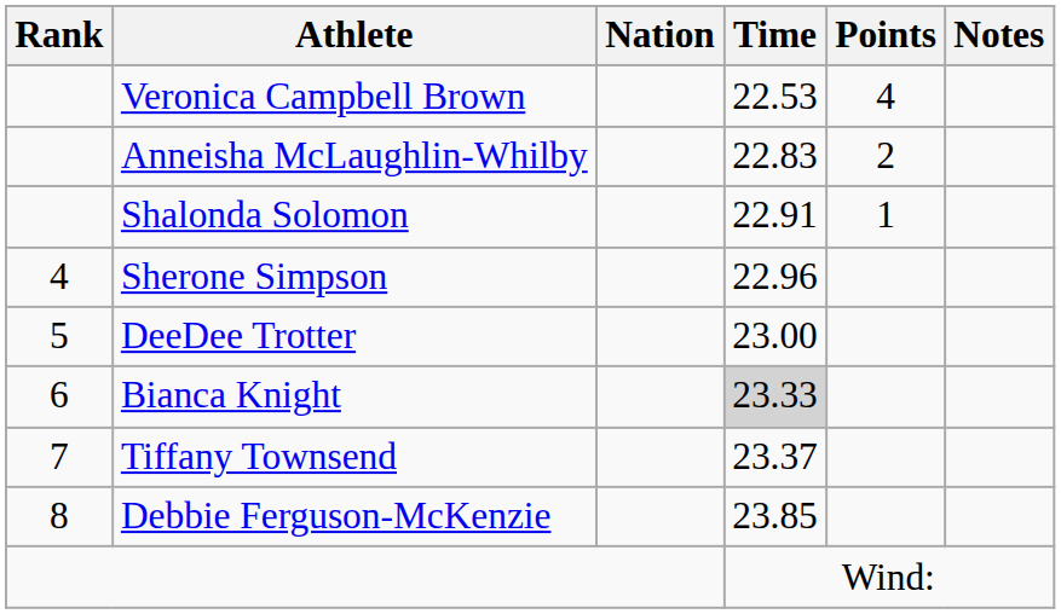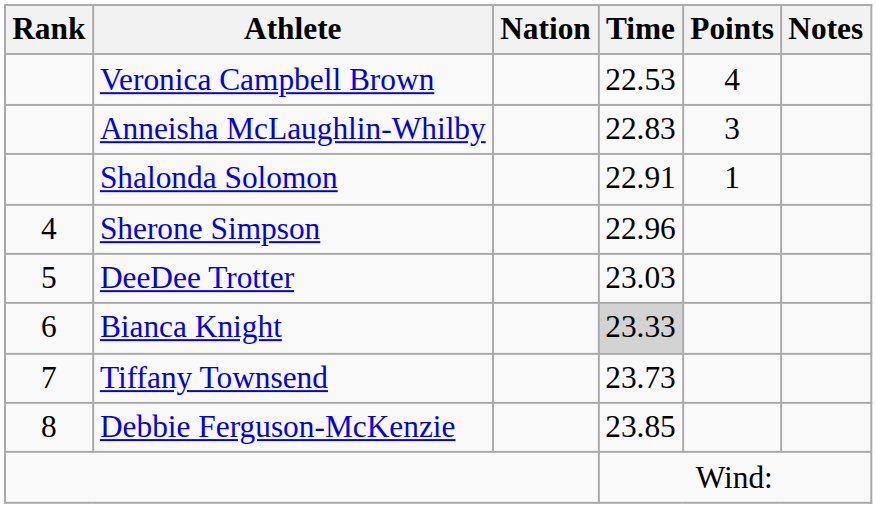 <table class="wikitable mw-datatable sortable" style="text-align:center;">
 <tr>
 <th>Rank</th>
 <th>Athlete</th>
 <th>Nation</th>
 <th>Time</th>
 <th>Points</th>
 <th>Notes</th>
 </tr>
 <tr>
 <td></td>
 <td align=left><a href='#'>Veronica Campbell Brown</a></td>
 <td align=left></td>
 <td>22.53</td>
 <td>4</td>
 <td></td>
 </tr>
 <tr>
 <td></td>
 <td align=left><a href='#'>Anneisha McLaughlin-Whilby</a></td>
 <td align=left></td>
 <td>22.83</td>
-<td>2</td>
+<td>3</td>
 <td></td>
 </tr>
 <tr>
 <td></td>
 <td align=left><a href='#'>Shalonda Solomon</a></td>
 <td align=left></td>
 <td>22.91</td>
 <td>1</td>
 <td></td>
 </tr>
 <tr>
 <td>4</td>
 <td align=left><a href='#'>Sherone Simpson</a></td>
 <td align=left></td>
 <td>22.96</td>
 <td></td>
 <td></td>
 </tr>
 <tr>
 <td>5</td>
 <td align=left><a href='#'>DeeDee Trotter</a></td>
 <td align=left></td>
-<td>23.00</td>
+<td>23.03</td>
 <td></td>
 <td></td>
 </tr>
 <tr>
 <td>6</td>
 <td align=left><a href='#'>Bianca Knight</a></td>
 <td align=left></td>
 <td style="background: lightgrey;">23.33</td>
 <td></td>
 <td></td>
 </tr>
 <tr>
 <td>7</td>
 <td align=left><a href='#'>Tiffany Townsend</a></td>
 <td align=left></td>
-<td>23.37</td>
+<td>23.73</td>
 <td></td>
 <td></td>
 </tr>
 <tr>
 <td>8</td>
 <td align=left><a href='#'>Debbie Ferguson-McKenzie</a></td>
 <td align=left></td>
 <td>23.85</td>
 <td></td>
 <td></td>
 </tr>
 <tr class="sortbottom">
 <td colspan=3></td>
 <td colspan=3>Wind: </td>
 </tr>
 </table>
